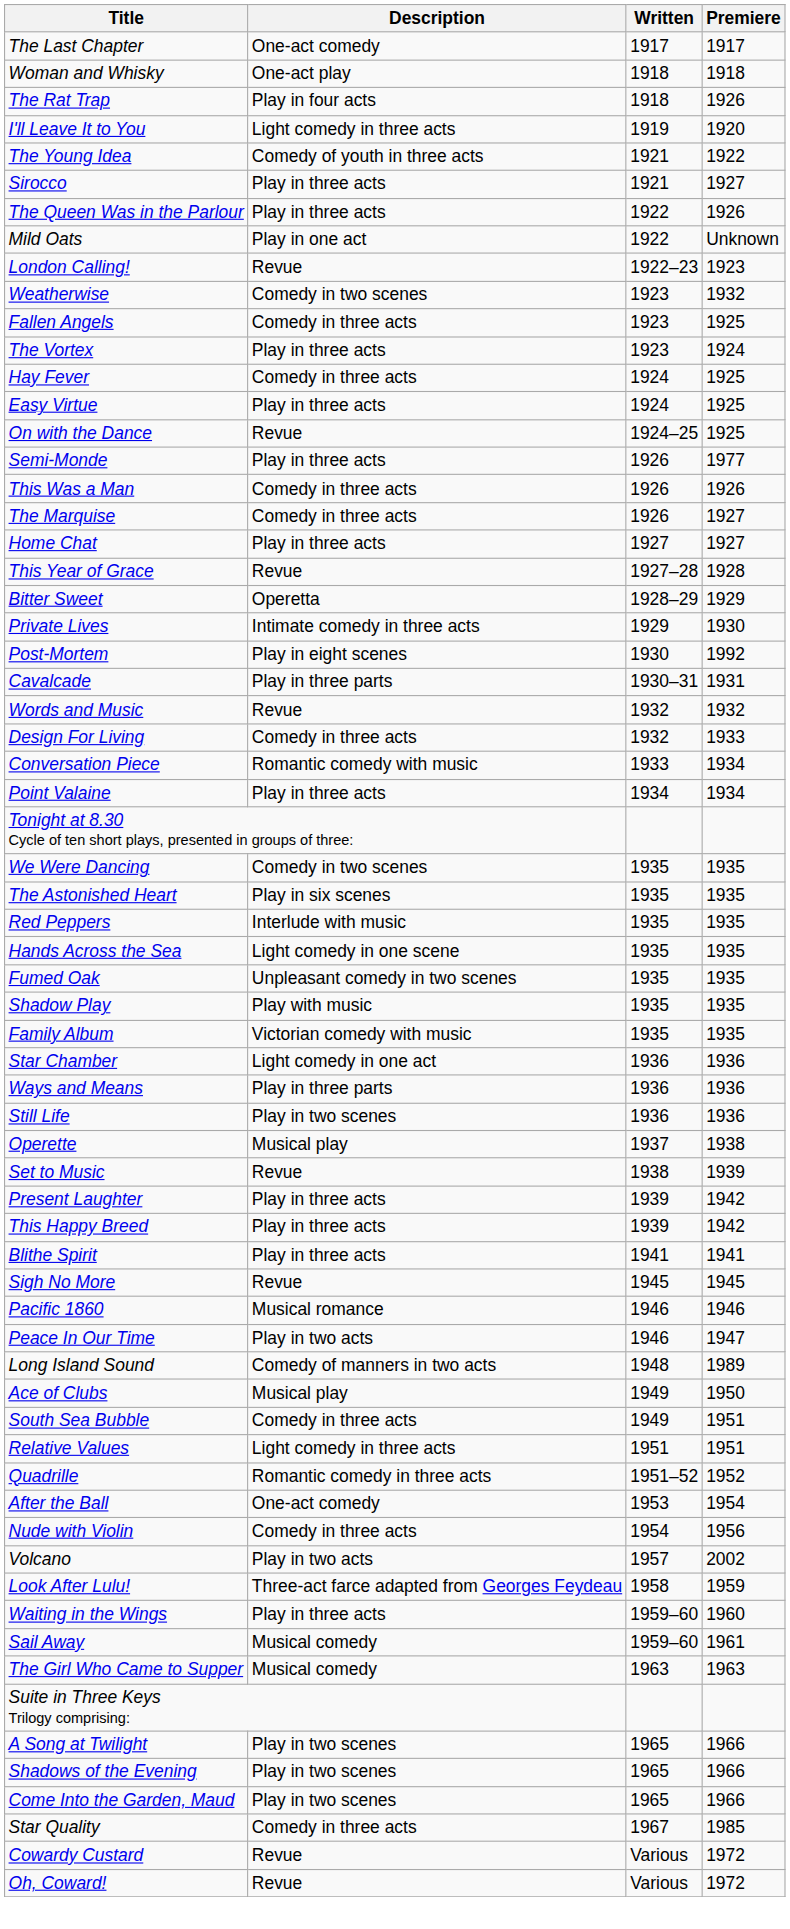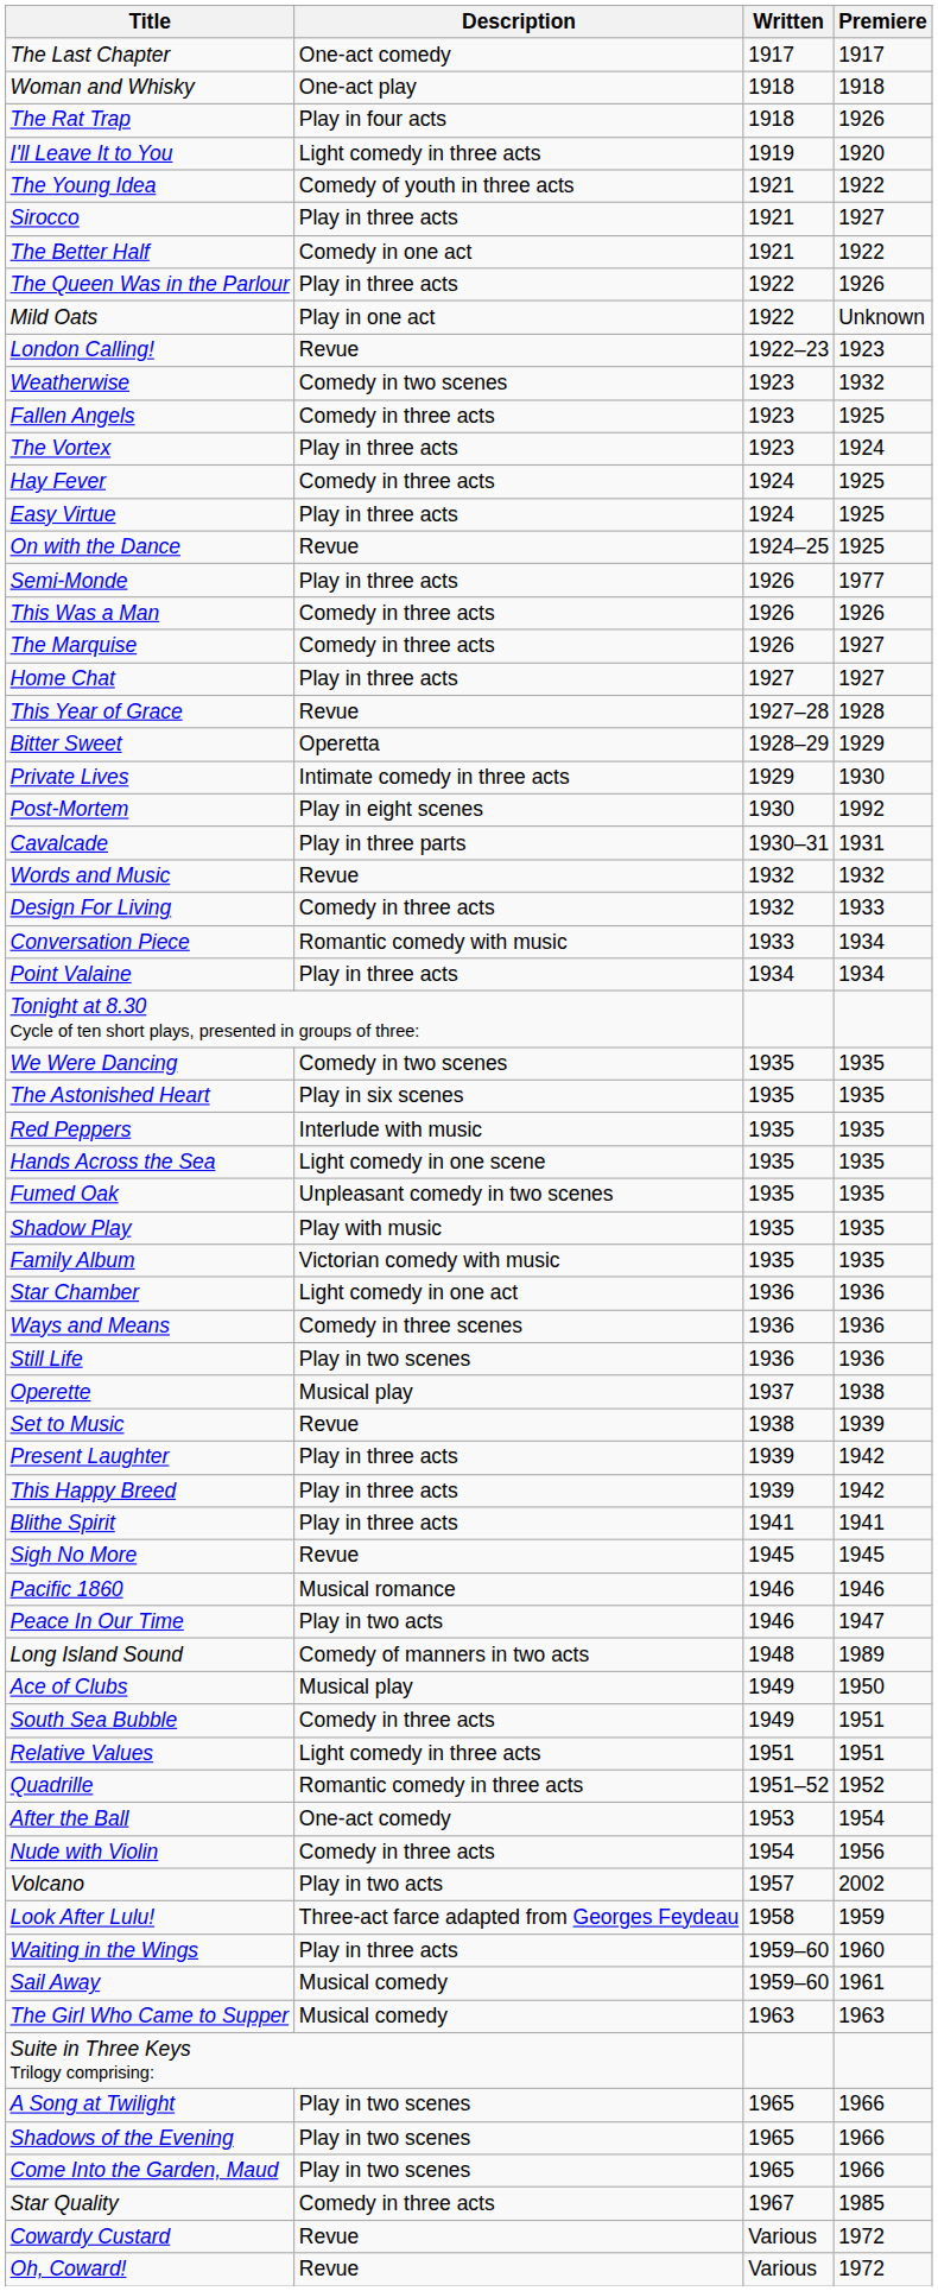 <table class="wikitable plainrowheaders" style="text-align: left; margin-right: 0;">
 <tr>
 <th scope="col">Title</th>
 <th scope="col">Description</th>
 <th scope="col">Written</th>
 <th scope="col">Premiere</th>
 </tr>
 <tr>
 <td><em>The Last Chapter</em></td>
 <td>One-act comedy</td>
 <td>1917</td>
 <td>1917</td>
 </tr>
 <tr>
 <td><em>Woman and Whisky</em></td>
 <td>One-act play</td>
 <td>1918</td>
 <td>1918</td>
 </tr>
 <tr>
 <td><em><a href='#'>The Rat Trap</a></em></td>
 <td>Play in four acts</td>
 <td>1918</td>
 <td>1926</td>
 </tr>
 <tr>
 <td><em><a href='#'>I'll Leave It to You</a></em></td>
 <td>Light comedy in three acts</td>
 <td>1919</td>
 <td>1920</td>
 </tr>
 <tr>
 <td><em><a href='#'>The Young Idea</a></em></td>
 <td>Comedy of youth in three acts</td>
 <td>1921</td>
 <td>1922</td>
 </tr>
 <tr>
 <td><em><a href='#'>Sirocco</a></em></td>
 <td>Play in three acts</td>
 <td>1921</td>
 <td>1927</td>
+</tr>
+<tr>
+<td><em><a href='#'>The Better Half</a></em></td>
+<td>Comedy in one act</td>
+<td>1921</td>
+<td>1922</td>
 </tr>
 <tr>
 <td><em><a href='#'>The Queen Was in the Parlour</a></em></td>
 <td>Play in three acts</td>
 <td>1922</td>
 <td>1926</td>
 </tr>
 <tr>
 <td><em>Mild Oats</em></td>
 <td>Play in one act</td>
 <td>1922</td>
 <td>Unknown</td>
 </tr>
 <tr>
 <td><em><a href='#'>London Calling!</a></em></td>
 <td>Revue</td>
 <td>1922–23</td>
 <td>1923</td>
 </tr>
 <tr>
 <td><em><a href='#'>Weatherwise</a></em></td>
 <td>Comedy in two scenes</td>
 <td>1923</td>
 <td>1932</td>
 </tr>
 <tr>
 <td><em><a href='#'>Fallen Angels</a></em></td>
 <td>Comedy in three acts</td>
 <td>1923</td>
 <td>1925</td>
 </tr>
 <tr>
 <td><em><a href='#'>The Vortex</a></em></td>
 <td>Play in three acts</td>
 <td>1923</td>
 <td>1924</td>
 </tr>
 <tr>
 <td><em><a href='#'>Hay Fever</a></em></td>
 <td>Comedy in three acts</td>
 <td>1924</td>
 <td>1925</td>
 </tr>
 <tr>
 <td><em><a href='#'>Easy Virtue</a></em></td>
 <td>Play in three acts</td>
 <td>1924</td>
 <td>1925</td>
 </tr>
 <tr>
 <td><em><a href='#'>On with the Dance</a></em></td>
 <td>Revue</td>
 <td>1924–25</td>
 <td>1925</td>
 </tr>
 <tr>
 <td><em><a href='#'>Semi-Monde</a></em></td>
 <td>Play in three acts</td>
 <td>1926</td>
 <td>1977</td>
 </tr>
 <tr>
 <td><em><a href='#'>This Was a Man</a></em></td>
 <td>Comedy in three acts</td>
 <td>1926</td>
 <td>1926</td>
 </tr>
 <tr>
 <td><em><a href='#'>The Marquise</a></em></td>
 <td>Comedy in three acts</td>
 <td>1926</td>
 <td>1927</td>
 </tr>
 <tr>
 <td><em><a href='#'>Home Chat</a></em></td>
 <td>Play in three acts</td>
 <td>1927</td>
 <td>1927</td>
 </tr>
 <tr>
 <td><em><a href='#'>This Year of Grace</a></em></td>
 <td>Revue</td>
 <td>1927–28</td>
 <td>1928</td>
 </tr>
 <tr>
 <td><em><a href='#'>Bitter Sweet</a></em></td>
 <td>Operetta</td>
 <td>1928–29</td>
 <td>1929</td>
 </tr>
 <tr>
 <td><em><a href='#'>Private Lives</a></em></td>
 <td>Intimate comedy in three acts</td>
 <td>1929</td>
 <td>1930</td>
 </tr>
 <tr>
 <td><em><a href='#'>Post-Mortem</a></em></td>
 <td>Play in eight scenes</td>
 <td>1930</td>
 <td>1992</td>
 </tr>
 <tr>
 <td><em><a href='#'>Cavalcade</a></em></td>
 <td>Play in three parts</td>
 <td>1930–31</td>
 <td>1931</td>
 </tr>
 <tr>
 <td><em><a href='#'>Words and Music</a></em></td>
 <td>Revue</td>
 <td>1932</td>
 <td>1932</td>
 </tr>
 <tr>
 <td><em><a href='#'>Design For Living</a></em></td>
 <td>Comedy in three acts</td>
 <td>1932</td>
 <td>1933</td>
 </tr>
 <tr>
 <td><em><a href='#'>Conversation Piece</a></em></td>
 <td>Romantic comedy with music</td>
 <td>1933</td>
 <td>1934</td>
 </tr>
 <tr>
 <td><em><a href='#'>Point Valaine</a></em></td>
 <td>Play in three acts</td>
 <td>1934</td>
 <td>1934</td>
 </tr>
 <tr>
 <td colspan="2"><em><a href='#'>Tonight at 8.30</a></em><br><small>Cycle of ten short plays, presented in groups of three:</small></td>
 <td></td>
 <td></td>
 </tr>
 <tr>
 <td><em><a href='#'>We Were Dancing</a></em></td>
 <td>Comedy in two scenes</td>
 <td>1935</td>
 <td>1935</td>
 </tr>
 <tr>
 <td><em><a href='#'>The Astonished Heart</a></em></td>
 <td>Play in six scenes</td>
 <td>1935</td>
 <td>1935</td>
 </tr>
 <tr>
 <td><em><a href='#'>Red Peppers</a></em></td>
 <td>Interlude with music</td>
 <td>1935</td>
 <td>1935</td>
 </tr>
 <tr>
 <td><em><a href='#'>Hands Across the Sea</a></em></td>
 <td>Light comedy in one scene</td>
 <td>1935</td>
 <td>1935</td>
 </tr>
 <tr>
 <td><em><a href='#'>Fumed Oak</a></em></td>
 <td>Unpleasant comedy in two scenes</td>
 <td>1935</td>
 <td>1935</td>
 </tr>
 <tr>
 <td><em><a href='#'>Shadow Play</a></em></td>
 <td>Play with music</td>
 <td>1935</td>
 <td>1935</td>
 </tr>
 <tr>
 <td><em><a href='#'>Family Album</a></em></td>
 <td>Victorian comedy with music</td>
 <td>1935</td>
 <td>1935</td>
 </tr>
 <tr>
 <td><em><a href='#'>Star Chamber</a></em></td>
 <td>Light comedy in one act</td>
 <td>1936</td>
 <td>1936</td>
 </tr>
 <tr>
 <td><em><a href='#'>Ways and Means</a></em></td>
-<td>Play in three parts</td>
+<td>Comedy in three scenes</td>
 <td>1936</td>
 <td>1936</td>
 </tr>
 <tr>
 <td><em><a href='#'>Still Life</a></em></td>
 <td>Play in two scenes</td>
 <td>1936</td>
 <td>1936</td>
 </tr>
 <tr>
 <td><em><a href='#'>Operette</a></em></td>
 <td>Musical play</td>
 <td>1937</td>
 <td>1938</td>
 </tr>
 <tr>
 <td><em><a href='#'>Set to Music</a></em></td>
 <td>Revue</td>
 <td>1938</td>
 <td>1939</td>
 </tr>
 <tr>
 <td><em><a href='#'>Present Laughter</a></em></td>
 <td>Play in three acts</td>
 <td>1939</td>
 <td>1942</td>
 </tr>
 <tr>
 <td><em><a href='#'>This Happy Breed</a></em></td>
 <td>Play in three acts</td>
 <td>1939</td>
 <td>1942</td>
 </tr>
 <tr>
 <td><em><a href='#'>Blithe Spirit</a></em></td>
 <td>Play in three acts</td>
 <td>1941</td>
 <td>1941</td>
 </tr>
 <tr>
 <td><em><a href='#'>Sigh No More</a></em></td>
 <td>Revue</td>
 <td>1945</td>
 <td>1945</td>
 </tr>
 <tr>
 <td><em><a href='#'>Pacific 1860</a></em></td>
 <td>Musical romance</td>
 <td>1946</td>
 <td>1946</td>
 </tr>
 <tr>
 <td><em><a href='#'>Peace In Our Time</a></em></td>
 <td>Play in two acts</td>
 <td>1946</td>
 <td>1947</td>
 </tr>
 <tr>
 <td><em>Long Island Sound</em></td>
 <td>Comedy of manners in two acts</td>
 <td>1948</td>
 <td>1989</td>
 </tr>
 <tr>
 <td><em><a href='#'>Ace of Clubs</a></em></td>
 <td>Musical play</td>
 <td>1949</td>
 <td>1950</td>
 </tr>
 <tr>
 <td><em><a href='#'>South Sea Bubble</a></em></td>
 <td>Comedy in three acts</td>
 <td>1949</td>
 <td>1951</td>
 </tr>
 <tr>
 <td><em><a href='#'>Relative Values</a></em></td>
 <td>Light comedy in three acts</td>
 <td>1951</td>
 <td>1951</td>
 </tr>
 <tr>
 <td><em><a href='#'>Quadrille</a></em></td>
 <td>Romantic comedy in three acts</td>
 <td>1951–52</td>
 <td>1952</td>
 </tr>
 <tr>
 <td><em><a href='#'>After the Ball</a></em></td>
 <td>One-act comedy</td>
 <td>1953</td>
 <td>1954</td>
 </tr>
 <tr>
 <td><em><a href='#'>Nude with Violin</a></em></td>
 <td>Comedy in three acts</td>
 <td>1954</td>
 <td>1956</td>
 </tr>
 <tr>
 <td><em>Volcano</em></td>
 <td>Play in two acts</td>
 <td>1957</td>
 <td>2002</td>
 </tr>
 <tr>
 <td><em><a href='#'>Look After Lulu!</a></em></td>
 <td>Three-act farce adapted from <a href='#'>Georges Feydeau</a></td>
 <td>1958</td>
 <td>1959</td>
 </tr>
 <tr>
 <td><em><a href='#'>Waiting in the Wings</a></em></td>
 <td>Play in three acts</td>
 <td>1959–60</td>
 <td>1960</td>
 </tr>
 <tr>
 <td><em><a href='#'>Sail Away</a></em></td>
 <td>Musical comedy</td>
 <td>1959–60</td>
 <td>1961</td>
 </tr>
 <tr>
 <td><em><a href='#'>The Girl Who Came to Supper</a></em></td>
 <td>Musical comedy</td>
 <td>1963</td>
 <td>1963</td>
 </tr>
 <tr>
 <td colspan="2"><em>Suite in Three Keys</em><br><small>Trilogy comprising:</small></td>
 <td></td>
 <td></td>
 </tr>
 <tr>
 <td><em><a href='#'>A Song at Twilight</a></em></td>
 <td>Play in two scenes</td>
 <td>1965</td>
 <td>1966</td>
 </tr>
 <tr>
 <td><em><a href='#'>Shadows of the Evening</a></em></td>
 <td>Play in two scenes</td>
 <td>1965</td>
 <td>1966</td>
 </tr>
 <tr>
 <td><em><a href='#'>Come Into the Garden, Maud</a></em></td>
 <td>Play in two scenes</td>
 <td>1965</td>
 <td>1966</td>
 </tr>
 <tr>
 <td><em>Star Quality</em></td>
 <td>Comedy in three acts</td>
 <td>1967</td>
 <td>1985</td>
 </tr>
 <tr>
 <td><em><a href='#'>Cowardy Custard</a></em></td>
 <td>Revue</td>
 <td>Various</td>
 <td>1972</td>
 </tr>
 <tr>
 <td><em><a href='#'>Oh, Coward!</a></em></td>
 <td>Revue</td>
 <td>Various</td>
 <td>1972</td>
 </tr>
 </table>
